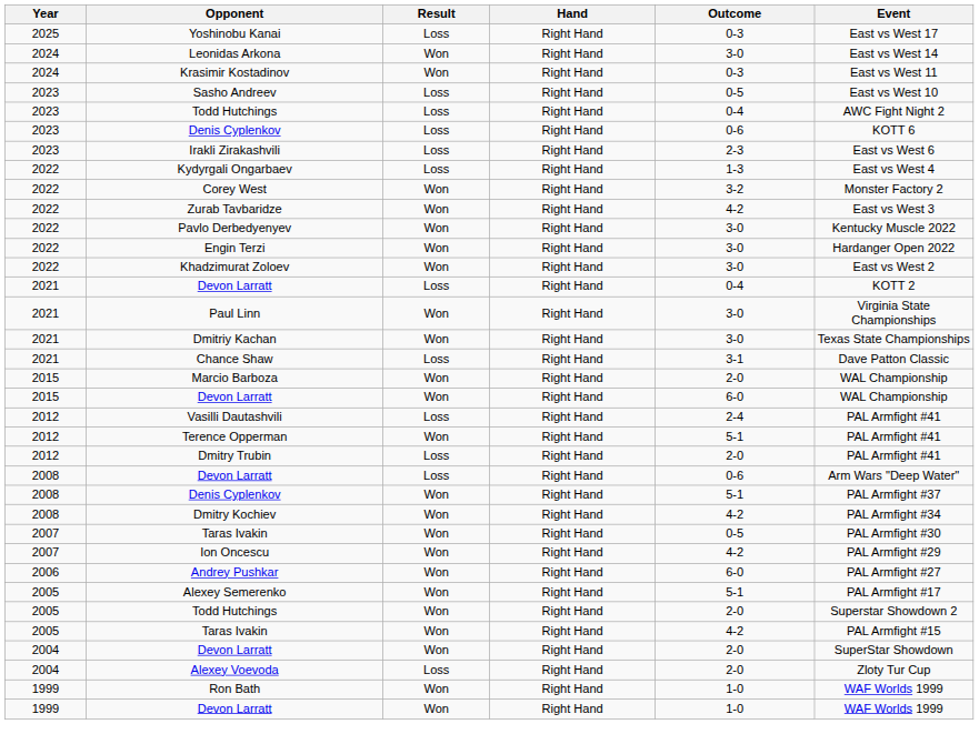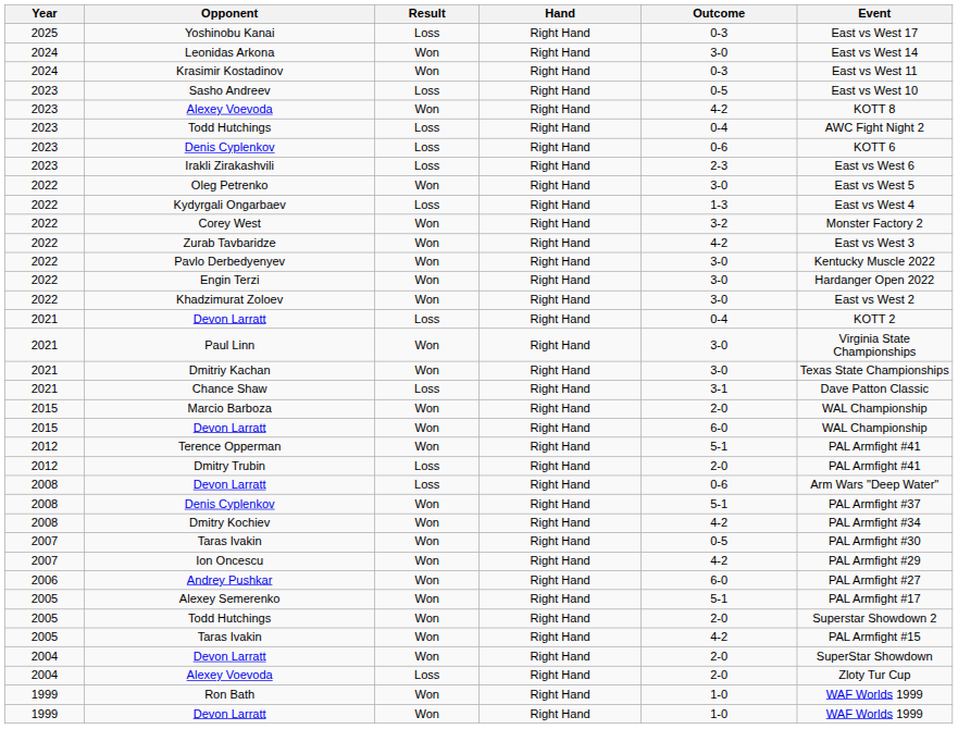 <table class="wikitable mw-collapsible" style="text-align: center;" width="100%">
 <tr>
 <th><strong>Year</strong></th>
 <th scope="col">Opponent</th>
 <th scope="col">Result</th>
 <th scope="col">Hand</th>
 <th style="width: 200px;">Outcome</th>
 <th style="width: 200px;">Event</th>
 </tr>
 <tr>
 <td>2025</td>
 <td>Yoshinobu Kanai</td>
 <td>Loss</td>
 <td>Right Hand</td>
 <td>0-3</td>
 <td>East vs West 17</td>
 </tr>
 <tr>
 <td>2024</td>
 <td>Leonidas Arkona</td>
 <td>Won</td>
 <td>Right Hand</td>
 <td>3-0</td>
 <td>East vs West 14</td>
 </tr>
 <tr>
 <td>2024</td>
 <td>Krasimir Kostadinov</td>
 <td>Won</td>
 <td>Right Hand</td>
 <td>0-3</td>
 <td>East vs West 11</td>
 </tr>
 <tr>
 <td>2023</td>
 <td>Sasho Andreev</td>
 <td>Loss</td>
 <td>Right Hand</td>
 <td>0-5</td>
 <td>East vs West 10</td>
 </tr>
 <tr>
 <td>2023</td>
+<td><a href='#'>Alexey Voevoda</a></td>
+<td>Won</td>
+<td>Right Hand</td>
+<td>4-2</td>
+<td>KOTT 8</td>
+</tr>
+<tr>
+<td>2023</td>
 <td>Todd Hutchings</td>
 <td>Loss</td>
 <td>Right Hand</td>
 <td>0-4</td>
 <td>AWC Fight Night 2</td>
 </tr>
 <tr>
 <td>2023</td>
 <td><a href='#'>Denis Cyplenkov</a></td>
 <td>Loss</td>
 <td>Right Hand</td>
 <td>0-6</td>
 <td>KOTT 6</td>
 </tr>
 <tr>
 <td>2023</td>
 <td>Irakli Zirakashvili</td>
 <td>Loss</td>
 <td>Right Hand</td>
 <td>2-3</td>
 <td>East vs West 6</td>
+</tr>
+<tr>
+<td>2022</td>
+<td>Oleg Petrenko</td>
+<td>Won</td>
+<td>Right Hand</td>
+<td>3-0</td>
+<td>East vs West 5</td>
 </tr>
 <tr>
 <td>2022</td>
 <td>Kydyrgali Ongarbaev</td>
 <td>Loss</td>
 <td>Right Hand</td>
 <td>1-3</td>
 <td>East vs West 4</td>
 </tr>
 <tr>
 <td>2022</td>
 <td>Corey West</td>
 <td>Won</td>
 <td>Right Hand</td>
 <td>3-2</td>
 <td>Monster Factory 2</td>
 </tr>
 <tr>
 <td>2022</td>
 <td>Zurab Tavbaridze</td>
 <td>Won</td>
 <td>Right Hand</td>
 <td>4-2</td>
 <td>East vs West 3</td>
 </tr>
 <tr>
 <td>2022</td>
 <td>Pavlo Derbedyenyev</td>
 <td>Won</td>
 <td>Right Hand</td>
 <td>3-0</td>
 <td>Kentucky Muscle 2022</td>
 </tr>
 <tr>
 <td>2022</td>
 <td>Engin Terzi</td>
 <td>Won</td>
 <td>Right Hand</td>
 <td>3-0</td>
 <td>Hardanger Open 2022</td>
 </tr>
 <tr>
 <td>2022</td>
 <td>Khadzimurat Zoloev</td>
 <td>Won</td>
 <td>Right Hand</td>
 <td>3-0</td>
 <td>East vs West 2</td>
 </tr>
 <tr>
 <td>2021</td>
 <td><a href='#'>Devon Larratt</a></td>
 <td>Loss</td>
 <td>Right Hand</td>
 <td>0-4</td>
 <td>KOTT 2</td>
 </tr>
 <tr>
 <td>2021</td>
 <td>Paul Linn</td>
 <td>Won</td>
 <td>Right Hand</td>
 <td>3-0</td>
 <td>Virginia State Championships</td>
 </tr>
 <tr>
 <td>2021</td>
 <td>Dmitriy Kachan</td>
 <td>Won</td>
 <td>Right Hand</td>
 <td>3-0</td>
 <td>Texas State Championships</td>
 </tr>
 <tr>
 <td>2021</td>
 <td>Chance Shaw</td>
 <td>Loss</td>
 <td>Right Hand</td>
 <td>3-1</td>
 <td>Dave Patton Classic</td>
 </tr>
 <tr>
 <td>2015</td>
 <td>Marcio Barboza</td>
 <td>Won</td>
 <td>Right Hand</td>
 <td>2-0</td>
 <td>WAL Championship</td>
 </tr>
 <tr>
 <td>2015</td>
 <td><a href='#'>Devon Larratt</a></td>
 <td>Won</td>
 <td>Right Hand</td>
 <td>6-0</td>
 <td>WAL Championship</td>
-</tr>
-<tr>
-<td>2012</td>
-<td>Vasilli Dautashvili</td>
-<td>Loss</td>
-<td>Right Hand</td>
-<td>2-4</td>
-<td>PAL Armfight #41</td>
 </tr>
 <tr>
 <td>2012</td>
 <td>Terence Opperman</td>
 <td>Won</td>
 <td>Right Hand</td>
 <td>5-1</td>
 <td>PAL Armfight #41</td>
 </tr>
 <tr>
 <td>2012</td>
 <td>Dmitry Trubin</td>
 <td>Loss</td>
 <td>Right Hand</td>
 <td>2-0</td>
 <td>PAL Armfight #41</td>
 </tr>
 <tr>
 <td>2008</td>
 <td><a href='#'>Devon Larratt</a></td>
 <td>Loss</td>
 <td>Right Hand</td>
 <td>0-6</td>
 <td>Arm Wars "Deep Water"</td>
 </tr>
 <tr>
 <td>2008</td>
 <td><a href='#'>Denis Cyplenkov</a></td>
 <td>Won</td>
 <td>Right Hand</td>
 <td>5-1</td>
 <td>PAL Armfight #37</td>
 </tr>
 <tr>
 <td>2008</td>
 <td>Dmitry Kochiev</td>
 <td>Won</td>
 <td>Right Hand</td>
 <td>4-2</td>
 <td>PAL Armfight #34</td>
 </tr>
 <tr>
 <td>2007</td>
 <td>Taras Ivakin</td>
 <td>Won</td>
 <td>Right Hand</td>
 <td>0-5</td>
 <td>PAL Armfight #30</td>
 </tr>
 <tr>
 <td>2007</td>
 <td>Ion Oncescu</td>
 <td>Won</td>
 <td>Right Hand</td>
 <td>4-2</td>
 <td>PAL Armfight #29</td>
 </tr>
 <tr>
 <td>2006</td>
 <td><a href='#'>Andrey Pushkar</a></td>
 <td>Won</td>
 <td>Right Hand</td>
 <td>6-0</td>
 <td>PAL Armfight #27</td>
 </tr>
 <tr>
 <td>2005</td>
 <td>Alexey Semerenko</td>
 <td>Won</td>
 <td>Right Hand</td>
 <td>5-1</td>
 <td>PAL Armfight #17</td>
 </tr>
 <tr>
 <td>2005</td>
 <td>Todd Hutchings</td>
 <td>Won</td>
 <td>Right Hand</td>
 <td>2-0</td>
 <td>Superstar Showdown 2</td>
 </tr>
 <tr>
 <td>2005</td>
 <td>Taras Ivakin</td>
 <td>Won</td>
 <td>Right Hand</td>
 <td>4-2</td>
 <td>PAL Armfight #15</td>
 </tr>
 <tr>
 <td>2004</td>
 <td><a href='#'>Devon Larratt</a></td>
 <td>Won</td>
 <td>Right Hand</td>
 <td>2-0</td>
 <td>SuperStar Showdown</td>
 </tr>
 <tr>
 <td>2004</td>
 <td><a href='#'>Alexey Voevoda</a></td>
 <td>Loss</td>
 <td>Right Hand</td>
 <td>2-0</td>
 <td>Zloty Tur Cup</td>
 </tr>
 <tr>
 <td>1999</td>
 <td>Ron Bath</td>
 <td>Won</td>
 <td>Right Hand</td>
 <td>1-0</td>
 <td><a href='#'>WAF Worlds</a> 1999</td>
 </tr>
 <tr>
 <td>1999</td>
 <td><a href='#'>Devon Larratt</a></td>
 <td>Won</td>
 <td>Right Hand</td>
 <td>1-0</td>
 <td><a href='#'>WAF Worlds</a> 1999</td>
 </tr>
 </table>
